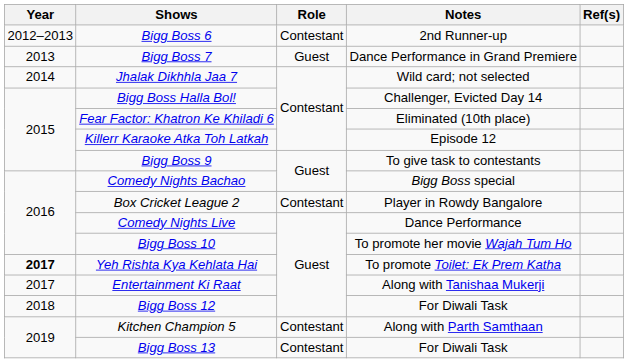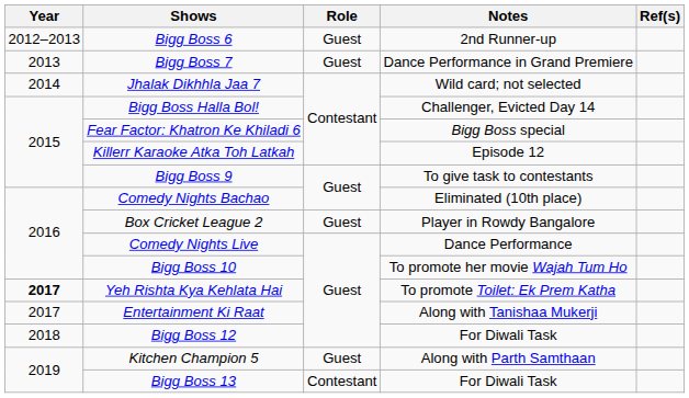 <table class="wikitable" style="text-align:center;">
 <tr>
 <th>Year</th>
 <th>Shows</th>
 <th>Role</th>
 <th>Notes</th>
 <th>Ref(s)</th>
 </tr>
 <tr>
 <td>2012–2013</td>
 <td><em><a href='#'>Bigg Boss 6</a></em></td>
-<td>Contestant</td>
+<td>Guest</td>
 <td>2nd Runner-up</td>
 <td style="text-align:center;"></td>
 </tr>
 <tr>
 <td>2013</td>
 <td><em><a href='#'>Bigg Boss 7</a></em></td>
 <td>Guest</td>
 <td>Dance Performance in Grand Premiere</td>
 <td style="text-align:center;"></td>
 </tr>
 <tr>
 <td>2014</td>
 <td><em><a href='#'>Jhalak Dikhhla Jaa 7</a></em></td>
 <td rowspan="4">Contestant</td>
 <td>Wild card; not selected</td>
 <td style="text-align:center;"></td>
 </tr>
 <tr>
 <td rowspan="4">2015</td>
 <td><em><a href='#'>Bigg Boss Halla Bol!</a></em></td>
 <td>Challenger, Evicted Day 14</td>
 <td style="text-align:center;"></td>
 </tr>
 <tr>
 <td><em><a href='#'>Fear Factor: Khatron Ke Khiladi 6</a></em></td>
-<td>Eliminated (10th place)</td>
+<td><em>Bigg Boss</em> special</td>
 <td style="text-align:center;"></td>
 </tr>
 <tr>
 <td><em><a href='#'>Killerr Karaoke Atka Toh Latkah</a></em></td>
 <td>Episode 12</td>
 <td style="text-align:center;"></td>
 </tr>
 <tr>
 <td><em><a href='#'>Bigg Boss 9</a></em></td>
 <td rowspan="2">Guest</td>
 <td>To give task to contestants</td>
 <td style="text-align:center;"></td>
 </tr>
 <tr>
 <td rowspan="4">2016</td>
 <td><em><a href='#'>Comedy Nights Bachao</a></em></td>
-<td><em>Bigg Boss</em> special</td>
+<td>Eliminated (10th place)</td>
 <td style="text-align:center;"></td>
 </tr>
 <tr>
 <td><em>Box Cricket League 2</em></td>
-<td>Contestant</td>
+<td>Guest</td>
 <td>Player in Rowdy Bangalore</td>
 <td style="text-align:center;"></td>
 </tr>
 <tr>
 <td><em><a href='#'>Comedy Nights Live</a></em></td>
 <td rowspan="5">Guest</td>
 <td>Dance Performance</td>
 <td style="text-align:center;"></td>
 </tr>
 <tr>
 <td><em><a href='#'>Bigg Boss 10</a></em></td>
 <td>To promote her movie <em><a href='#'>Wajah Tum Ho</a></em></td>
 <td style="text-align:center;"></td>
 </tr>
 <tr>
 <td><strong>2017</strong></td>
 <td><em><a href='#'>Yeh Rishta Kya Kehlata Hai</a></em></td>
 <td>To promote <em><a href='#'>Toilet: Ek Prem Katha</a></em></td>
 <td></td>
 </tr>
 <tr>
 <td>2017</td>
 <td><em><a href='#'>Entertainment Ki Raat</a></em></td>
 <td>Along with <a href='#'>Tanishaa Mukerji</a></td>
 <td style="text-align:center;"></td>
 </tr>
 <tr>
 <td>2018</td>
 <td><em><a href='#'>Bigg Boss 12</a></em></td>
 <td>For Diwali Task</td>
 <td style="text-align:center;"></td>
 </tr>
 <tr>
 <td rowspan="2">2019</td>
 <td><em>Kitchen Champion 5</em></td>
-<td>Contestant</td>
+<td>Guest</td>
 <td>Along with <a href='#'>Parth Samthaan</a></td>
 <td style="text-align:center;"></td>
 </tr>
 <tr>
 <td><em><a href='#'>Bigg Boss 13</a></em></td>
 <td>Contestant</td>
 <td>For Diwali Task</td>
 <td style="text-align:center;"></td>
 </tr>
 </table>
